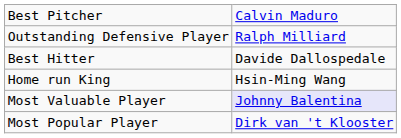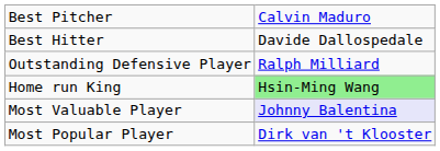 <table class="wikitable" border="1">
 <tr>
 <td>Best Pitcher</td>
 <td> <a href='#'>Calvin Maduro</a></td>
 </tr>
 <tr>
+<td>Best Hitter</td>
+<td> Davide Dallospedale</td>
+</tr>
+<tr>
 <td>Outstanding Defensive Player</td>
 <td> <a href='#'>Ralph Milliard</a></td>
 </tr>
 <tr>
-<td>Best Hitter</td>
-<td> Davide Dallospedale</td>
-</tr>
-<tr>
 <td>Home run King</td>
-<td> Hsin-Ming Wang</td>
+<td style="background: lightgreen;"> Hsin-Ming Wang</td>
 </tr>
 <tr>
 <td>Most Valuable Player</td>
 <td style="background: lavender;"> <a href='#'>Johnny Balentina</a></td>
 </tr>
 <tr>
 <td>Most Popular Player</td>
 <td> <a href='#'>Dirk van 't Klooster</a></td>
 </tr>
 </table>
